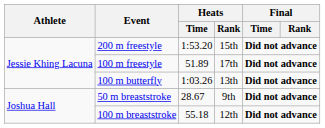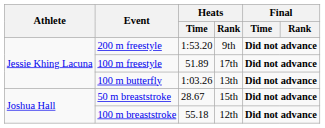 <table class="wikitable" style="font-size:90%">
 <tr>
 <th rowspan=2>Athlete</th>
 <th rowspan=2>Event</th>
 <th colspan=2>Heats</th>
 <th colspan=2>Final</th>
 </tr>
 <tr style="font-size:95%">
 <th>Time</th>
 <th>Rank</th>
 <th>Time</th>
 <th>Rank</th>
 </tr>
 <tr align=left>
 <td rowspan=3><a href='#'>Jessie Khing Lacuna</a></td>
 <td><a href='#'>200 m freestyle</a></td>
 <td align=center>1:53.20</td>
-<td align=center>15th</td>
+<td align=center>9th</td>
 <td colspan=2><strong>Did not advance</strong></td>
 </tr>
 <tr align=left>
 <td><a href='#'>100 m freestyle</a></td>
 <td align=center>51.89</td>
 <td align=center>17th</td>
 <td colspan=2><strong>Did not advance</strong></td>
 </tr>
 <tr>
 <td><a href='#'>100 m butterfly</a></td>
 <td>1:03.26</td>
 <td align=center>13th</td>
 <td colspan=2 align=center><strong>Did not advance</strong></td>
 </tr>
 <tr>
 <td rowspan=2><a href='#'>Joshua Hall</a></td>
 <td><a href='#'>50 m breaststroke</a></td>
 <td>28.67</td>
-<td align=center>9th</td>
+<td align=center>15th</td>
 <td colspan=2 align=center><strong>Did not advance</strong></td>
 </tr>
 <tr>
 <td><a href='#'>100 m breaststroke</a></td>
 <td align=center>55.18</td>
 <td align=center>12th</td>
 <td colspan=2 align=center><strong>Did not advance</strong></td>
 </tr>
 </table>
